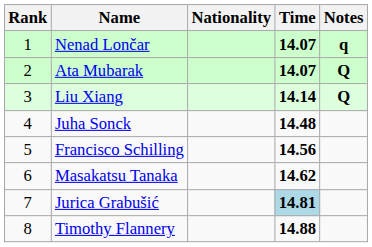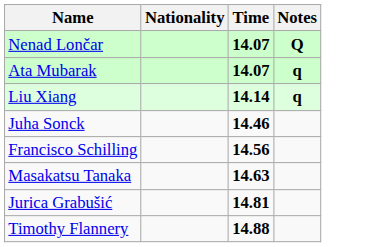 <table class="wikitable sortable" style="text-align:center">
 <tr>
-<th>Rank</th>
 <th>Name</th>
 <th>Nationality</th>
 <th>Time</th>
 <th>Notes</th>
 </tr>
 <tr bgcolor=ccffcc>
-<td>1</td>
 <td align=left><a href='#'>Nenad Lončar</a></td>
+<td align=left></td>
+<td><strong>14.07</strong></td>
+<td><strong>Q</strong></td>
+</tr>
+<tr bgcolor=ccffcc>
+<td align=left><a href='#'>Ata Mubarak</a></td>
 <td align=left></td>
 <td><strong>14.07</strong></td>
 <td><strong>q</strong></td>
 </tr>
-<tr bgcolor=ccffcc>
-<td>2</td>
-<td align=left><a href='#'>Ata Mubarak</a></td>
-<td align=left></td>
-<td><strong>14.07</strong></td>
-<td><strong>Q</strong></td>
-</tr>
 <tr bgcolor=ddffdd>
-<td>3</td>
 <td align=left><a href='#'>Liu Xiang</a></td>
 <td align=left></td>
 <td><strong>14.14</strong></td>
-<td><strong>Q</strong></td>
+<td><strong>q</strong></td>
 </tr>
 <tr>
-<td>4</td>
 <td align=left><a href='#'>Juha Sonck</a></td>
 <td align=left></td>
-<td><strong>14.48</strong></td>
+<td><strong>14.46</strong></td>
 <td></td>
 </tr>
 <tr>
-<td>5</td>
 <td align=left><a href='#'>Francisco Schilling</a></td>
 <td align=left></td>
 <td><strong>14.56</strong></td>
 <td></td>
 </tr>
 <tr>
-<td>6</td>
 <td align=left><a href='#'>Masakatsu Tanaka</a></td>
 <td align=left></td>
-<td><strong>14.62</strong></td>
+<td><strong>14.63</strong></td>
 <td></td>
 </tr>
 <tr>
-<td>7</td>
 <td align=left><a href='#'>Jurica Grabušić</a></td>
 <td align=left></td>
-<td style="background: lightblue;"><strong>14.81</strong></td>
+<td><strong>14.81</strong></td>
 <td></td>
 </tr>
 <tr>
-<td>8</td>
 <td align=left><a href='#'>Timothy Flannery</a></td>
 <td align=left></td>
 <td><strong>14.88</strong></td>
 <td></td>
 </tr>
 </table>
